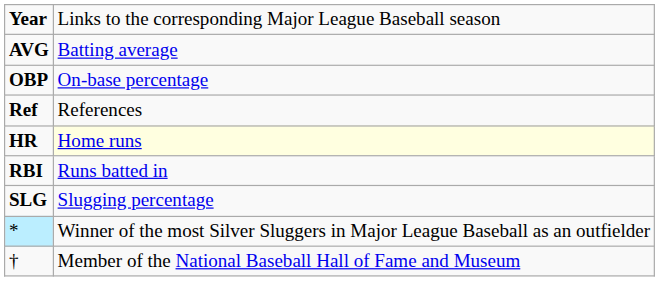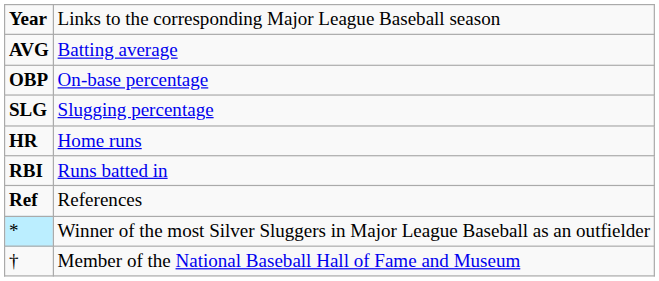 <table class="wikitable" border="1">
 <tr>
 <td><strong>Year</strong></td>
 <td>Links to the corresponding Major League Baseball season</td>
 </tr>
 <tr>
 <td><strong>AVG</strong></td>
 <td><a href='#'>Batting average</a></td>
 </tr>
 <tr>
 <td><strong>OBP</strong></td>
 <td><a href='#'>On-base percentage</a></td>
 </tr>
 <tr>
-<td><strong>Ref</strong></td>
-<td>References</td>
+<td><strong>SLG</strong></td>
+<td><a href='#'>Slugging percentage</a></td>
 </tr>
 <tr>
 <td><strong>HR</strong></td>
-<td style="background: lightyellow;"><a href='#'>Home runs</a></td>
+<td><a href='#'>Home runs</a></td>
 </tr>
 <tr>
 <td><strong>RBI</strong></td>
 <td><a href='#'>Runs batted in</a></td>
 </tr>
 <tr>
-<td><strong>SLG</strong></td>
-<td><a href='#'>Slugging percentage</a></td>
+<td><strong>Ref</strong></td>
+<td>References</td>
 </tr>
 <tr>
 <td bgcolor="#bbeeff">*</td>
 <td>Winner of the most Silver Sluggers in Major League Baseball as an outfielder</td>
 </tr>
 <tr>
 <td>†</td>
 <td>Member of the <a href='#'>National Baseball Hall of Fame and Museum</a></td>
 </tr>
 </table>
